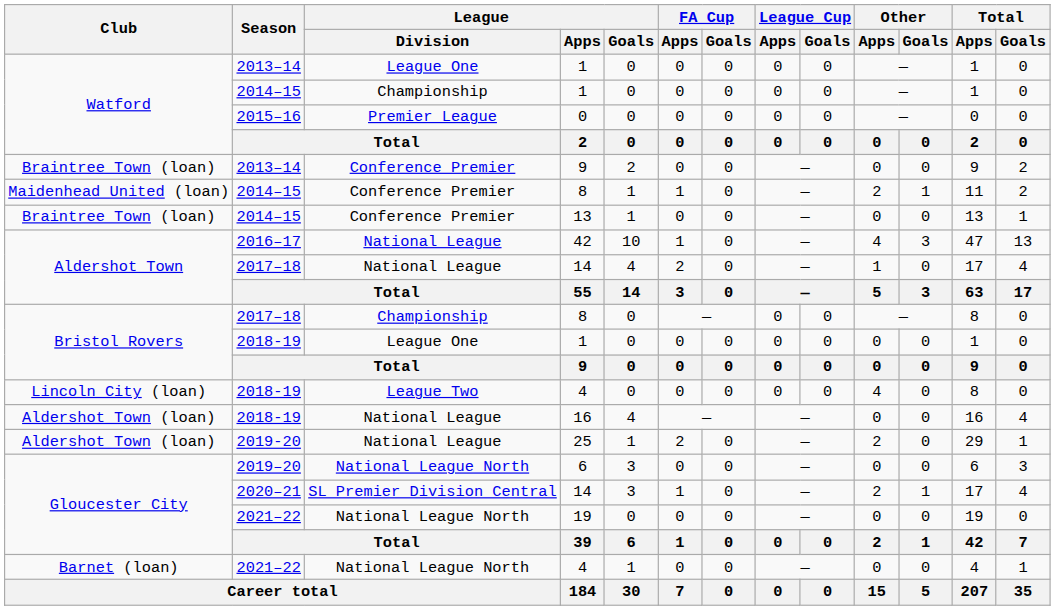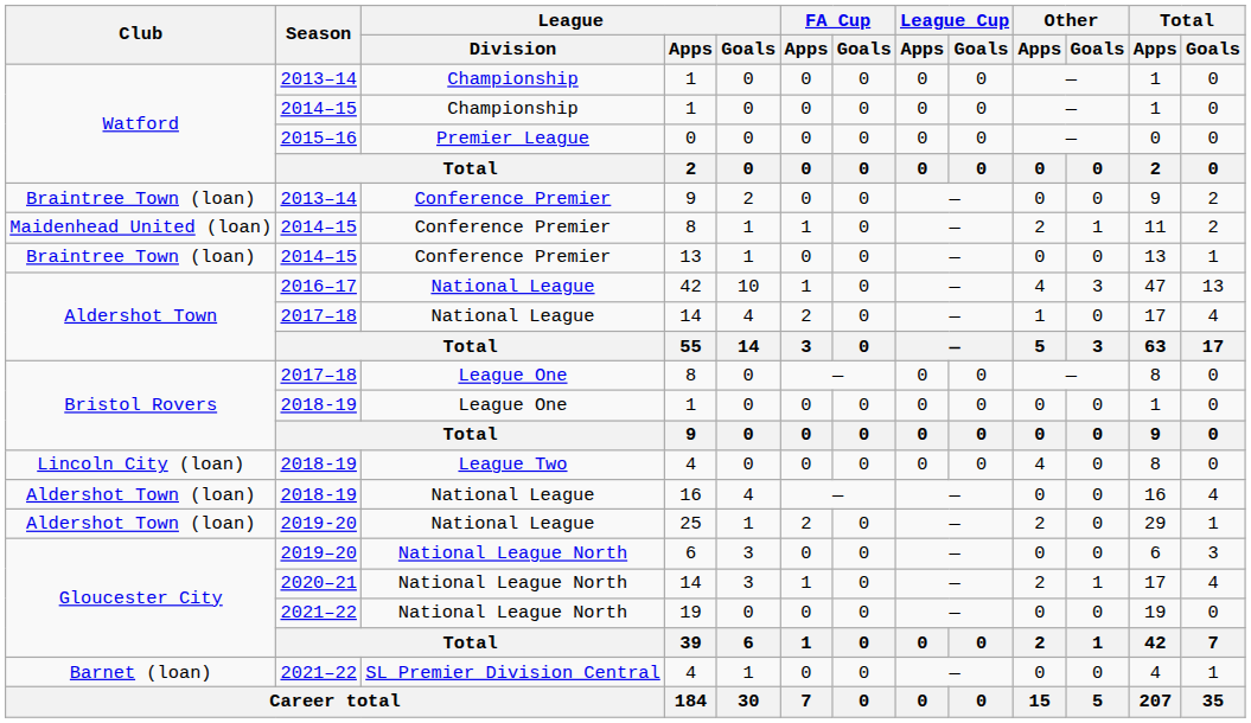 <table class="wikitable" style="text-align: center">
 <tr>
 <th rowspan="2">Club</th>
 <th rowspan="2">Season</th>
 <th colspan="3">League</th>
 <th colspan="2"><a href='#'>FA Cup</a></th>
 <th colspan="2"><a href='#'>League Cup</a></th>
 <th colspan="2">Other</th>
 <th colspan="2">Total</th>
 </tr>
 <tr>
 <th>Division</th>
 <th>Apps</th>
 <th>Goals</th>
 <th>Apps</th>
 <th>Goals</th>
 <th>Apps</th>
 <th>Goals</th>
 <th>Apps</th>
 <th>Goals</th>
 <th>Apps</th>
 <th>Goals</th>
 </tr>
 <tr>
 <td rowspan="4"><a href='#'>Watford</a></td>
 <td><a href='#'>2013–14</a></td>
-<td><a href='#'>League One</a></td>
+<td><a href='#'>Championship</a></td>
 <td>1</td>
 <td>0</td>
 <td>0</td>
 <td>0</td>
 <td>0</td>
 <td>0</td>
 <td colspan="2">—</td>
 <td>1</td>
 <td>0</td>
 </tr>
 <tr>
 <td><a href='#'>2014–15</a></td>
 <td>Championship</td>
 <td>1</td>
 <td>0</td>
 <td>0</td>
 <td>0</td>
 <td>0</td>
 <td>0</td>
 <td colspan="2">—</td>
 <td>1</td>
 <td>0</td>
 </tr>
 <tr>
 <td><a href='#'>2015–16</a></td>
 <td><a href='#'>Premier League</a></td>
 <td>0</td>
 <td>0</td>
 <td>0</td>
 <td>0</td>
 <td>0</td>
 <td>0</td>
 <td colspan="2">—</td>
 <td>0</td>
 <td>0</td>
 </tr>
 <tr>
 <th colspan="2">Total</th>
 <th>2</th>
 <th>0</th>
 <th>0</th>
 <th>0</th>
 <th>0</th>
 <th>0</th>
 <th>0</th>
 <th>0</th>
 <th>2</th>
 <th>0</th>
 </tr>
 <tr>
 <td><a href='#'>Braintree Town</a> (loan)</td>
 <td><a href='#'>2013–14</a></td>
 <td><a href='#'>Conference Premier</a></td>
 <td>9</td>
 <td>2</td>
 <td>0</td>
 <td>0</td>
 <td colspan="2">—</td>
 <td>0</td>
 <td>0</td>
 <td>9</td>
 <td>2</td>
 </tr>
 <tr>
 <td><a href='#'>Maidenhead United</a> (loan)</td>
 <td><a href='#'>2014–15</a></td>
 <td>Conference Premier</td>
 <td>8</td>
 <td>1</td>
 <td>1</td>
 <td>0</td>
 <td colspan="2">—</td>
 <td>2</td>
 <td>1</td>
 <td>11</td>
 <td>2</td>
 </tr>
 <tr>
 <td><a href='#'>Braintree Town</a> (loan)</td>
 <td><a href='#'>2014–15</a></td>
 <td>Conference Premier</td>
 <td>13</td>
 <td>1</td>
 <td>0</td>
 <td>0</td>
 <td colspan="2">—</td>
 <td>0</td>
 <td>0</td>
 <td>13</td>
 <td>1</td>
 </tr>
 <tr>
 <td rowspan="3"><a href='#'>Aldershot Town</a></td>
 <td><a href='#'>2016–17</a></td>
 <td><a href='#'>National League</a></td>
 <td>42</td>
 <td>10</td>
 <td>1</td>
 <td>0</td>
 <td colspan="2">—</td>
 <td>4</td>
 <td>3</td>
 <td>47</td>
 <td>13</td>
 </tr>
 <tr>
 <td><a href='#'>2017–18</a></td>
 <td>National League</td>
 <td>14</td>
 <td>4</td>
 <td>2</td>
 <td>0</td>
 <td colspan="2">—</td>
 <td>1</td>
 <td>0</td>
 <td>17</td>
 <td>4</td>
 </tr>
 <tr>
 <th colspan="2">Total</th>
 <th>55</th>
 <th>14</th>
 <th>3</th>
 <th>0</th>
 <th colspan="2">—</th>
 <th>5</th>
 <th>3</th>
 <th>63</th>
 <th>17</th>
 </tr>
 <tr>
 <td rowspan="3"><a href='#'>Bristol Rovers</a></td>
 <td><a href='#'>2017–18</a></td>
-<td><a href='#'>Championship</a></td>
+<td><a href='#'>League One</a></td>
 <td>8</td>
 <td>0</td>
 <td colspan="2">—</td>
 <td>0</td>
 <td>0</td>
 <td colspan="2">—</td>
 <td>8</td>
 <td>0</td>
 </tr>
 <tr>
 <td><a href='#'>2018-19</a></td>
 <td>League One</td>
 <td>1</td>
 <td>0</td>
 <td>0</td>
 <td>0</td>
 <td>0</td>
 <td>0</td>
 <td>0</td>
 <td>0</td>
 <td>1</td>
 <td>0</td>
 </tr>
 <tr>
 <th colspan="2">Total</th>
 <th>9</th>
 <th>0</th>
 <th>0</th>
 <th>0</th>
 <th>0</th>
 <th>0</th>
 <th>0</th>
 <th>0</th>
 <th>9</th>
 <th>0</th>
 </tr>
 <tr>
 <td><a href='#'>Lincoln City</a> (loan)</td>
 <td><a href='#'>2018-19</a></td>
 <td><a href='#'>League Two</a></td>
 <td>4</td>
 <td>0</td>
 <td>0</td>
 <td>0</td>
 <td>0</td>
 <td>0</td>
 <td>4</td>
 <td>0</td>
 <td>8</td>
 <td>0</td>
 </tr>
 <tr>
 <td><a href='#'>Aldershot Town</a> (loan)</td>
 <td><a href='#'>2018-19</a></td>
 <td>National League</td>
 <td>16</td>
 <td>4</td>
 <td colspan="2">—</td>
 <td colspan="2">—</td>
 <td>0</td>
 <td>0</td>
 <td>16</td>
 <td>4</td>
 </tr>
 <tr>
 <td><a href='#'>Aldershot Town</a> (loan)</td>
 <td><a href='#'>2019-20</a></td>
 <td>National League</td>
 <td>25</td>
 <td>1</td>
 <td>2</td>
 <td>0</td>
 <td colspan="2">—</td>
 <td>2</td>
 <td>0</td>
 <td>29</td>
 <td>1</td>
 </tr>
 <tr>
 <td rowspan="4"><a href='#'>Gloucester City</a></td>
 <td><a href='#'>2019–20</a></td>
 <td><a href='#'>National League North</a></td>
 <td>6</td>
 <td>3</td>
 <td>0</td>
 <td>0</td>
 <td colspan="2">—</td>
 <td>0</td>
 <td>0</td>
 <td>6</td>
 <td>3</td>
 </tr>
 <tr>
 <td><a href='#'>2020–21</a></td>
-<td><a href='#'>SL Premier Division Central</a></td>
+<td>National League North</td>
 <td>14</td>
 <td>3</td>
 <td>1</td>
 <td>0</td>
 <td colspan="2">—</td>
 <td>2</td>
 <td>1</td>
 <td>17</td>
 <td>4</td>
 </tr>
 <tr>
 <td><a href='#'>2021–22</a></td>
 <td>National League North</td>
 <td>19</td>
 <td>0</td>
 <td>0</td>
 <td>0</td>
 <td colspan="2">—</td>
 <td>0</td>
 <td>0</td>
 <td>19</td>
 <td>0</td>
 </tr>
 <tr>
 <th colspan="2">Total</th>
 <th>39</th>
 <th>6</th>
 <th>1</th>
 <th>0</th>
 <th>0</th>
 <th>0</th>
 <th>2</th>
 <th>1</th>
 <th>42</th>
 <th>7</th>
 </tr>
 <tr>
 <td><a href='#'>Barnet</a> (loan)</td>
 <td><a href='#'>2021–22</a></td>
-<td>National League North</td>
+<td><a href='#'>SL Premier Division Central</a></td>
 <td>4</td>
 <td>1</td>
 <td>0</td>
 <td>0</td>
 <td colspan="2">—</td>
 <td>0</td>
 <td>0</td>
 <td>4</td>
 <td>1</td>
 </tr>
 <tr>
 <th colspan="3">Career total</th>
 <th>184</th>
 <th>30</th>
 <th>7</th>
 <th>0</th>
 <th>0</th>
 <th>0</th>
 <th>15</th>
 <th>5</th>
 <th>207</th>
 <th>35</th>
 </tr>
 </table>
